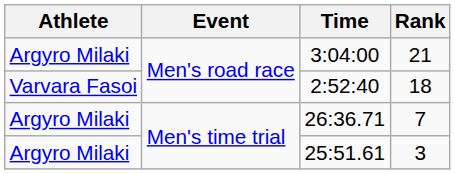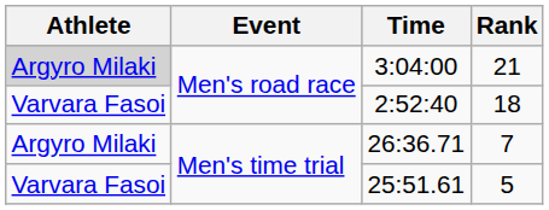 <table class=wikitable style="font-size:90%">
 <tr>
 <th>Athlete</th>
 <th>Event</th>
 <th>Time</th>
 <th>Rank</th>
 </tr>
 <tr align=center>
-<td align=left><a href='#'>Argyro Milaki</a></td>
+<td align=left style="background: lightgrey;"><a href='#'>Argyro Milaki</a></td>
 <td align=left rowspan=2><a href='#'>Men's road race</a></td>
 <td>3:04:00</td>
 <td>21</td>
 </tr>
 <tr align=center>
 <td align=left><a href='#'>Varvara Fasoi</a></td>
 <td>2:52:40</td>
 <td>18</td>
 </tr>
 <tr align=center>
 <td align=left><a href='#'>Argyro Milaki</a></td>
 <td align=left rowspan=2><a href='#'>Men's time trial</a></td>
 <td>26:36.71</td>
 <td>7</td>
 </tr>
 <tr align=center>
-<td align=left><a href='#'>Argyro Milaki</a></td>
+<td align=left><a href='#'>Varvara Fasoi</a></td>
 <td>25:51.61</td>
-<td>3</td>
+<td>5</td>
 </tr>
 </table>
